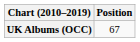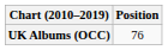 <table class="wikitable plainrowheaders" style="text-align:center">
 <tr>
 <th scope="col">Chart (2010–2019)</th>
 <th scope="col">Position</th>
 </tr>
 <tr>
 <th scope="row">UK Albums (OCC)</th>
-<td>67</td>
+<td>76</td>
 </tr>
 </table>
